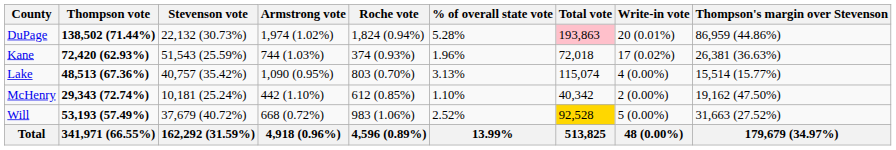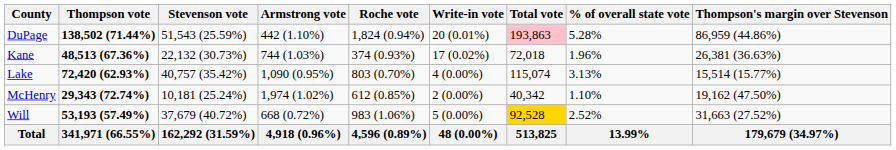 <table class="wikitable">
 <tr>
 <th>County</th>
 <th>Thompson vote</th>
 <th>Stevenson vote</th>
 <th>Armstrong vote</th>
 <th>Roche vote</th>
+<th>Write-in vote</th>
+<th>Total vote</th>
 <th>% of overall state vote</th>
-<th>Total vote</th>
-<th>Write-in vote</th>
 <th>Thompson's margin over Stevenson</th>
 </tr>
 <tr>
 <td><a href='#'>DuPage</a></td>
 <td><strong>138,502 (71.44%)</strong></td>
-<td>22,132 (30.73%)</td>
-<td>1,974 (1.02%)</td>
+<td>51,543 (25.59%)</td>
+<td>442 (1.10%)</td>
 <td>1,824 (0.94%)</td>
+<td>20 (0.01%)</td>
+<td style="background: pink;">193,863</td>
 <td>5.28%</td>
-<td style="background: pink;">193,863</td>
-<td>20 (0.01%)</td>
 <td>86,959 (44.86%)</td>
 </tr>
 <tr>
 <td><a href='#'>Kane</a></td>
-<td><strong>72,420 (62.93%)</strong></td>
-<td>51,543 (25.59%)</td>
+<td><strong>48,513 (67.36%)</strong></td>
+<td>22,132 (30.73%)</td>
 <td>744 (1.03%)</td>
 <td>374 (0.93%)</td>
+<td>17 (0.02%)</td>
+<td>72,018</td>
 <td>1.96%</td>
-<td>72,018</td>
-<td>17 (0.02%)</td>
 <td>26,381 (36.63%)</td>
 </tr>
 <tr>
 <td><a href='#'>Lake</a></td>
-<td><strong>48,513 (67.36%)</strong></td>
+<td><strong>72,420 (62.93%)</strong></td>
 <td>40,757 (35.42%)</td>
 <td>1,090 (0.95%)</td>
 <td>803 (0.70%)</td>
+<td>4 (0.00%)</td>
+<td>115,074</td>
 <td>3.13%</td>
-<td>115,074</td>
-<td>4 (0.00%)</td>
 <td>15,514 (15.77%)</td>
 </tr>
 <tr>
 <td><a href='#'>McHenry</a></td>
 <td><strong>29,343 (72.74%)</strong></td>
 <td>10,181 (25.24%)</td>
-<td>442 (1.10%)</td>
+<td>1,974 (1.02%)</td>
 <td>612 (0.85%)</td>
+<td>2 (0.00%)</td>
+<td>40,342</td>
 <td>1.10%</td>
-<td>40,342</td>
-<td>2 (0.00%)</td>
 <td>19,162 (47.50%)</td>
 </tr>
 <tr>
 <td><a href='#'>Will</a></td>
 <td><strong>53,193 (57.49%)</strong></td>
 <td>37,679 (40.72%)</td>
 <td>668 (0.72%)</td>
 <td>983 (1.06%)</td>
+<td>5 (0.00%)</td>
+<td style="background: gold;">92,528</td>
 <td>2.52%</td>
-<td style="background: gold;">92,528</td>
-<td>5 (0.00%)</td>
 <td>31,663 (27.52%)</td>
 </tr>
 <tr>
 <th>Total</th>
 <th><strong>341,971 (66.55%)</strong></th>
 <th>162,292 (31.59%)</th>
 <th>4,918 (0.96%)</th>
 <th>4,596 (0.89%)</th>
+<th>48 (0.00%)</th>
+<th>513,825</th>
 <th>13.99%</th>
-<th>513,825</th>
-<th>48 (0.00%)</th>
 <th>179,679 (34.97%)</th>
 </tr>
 </table>
